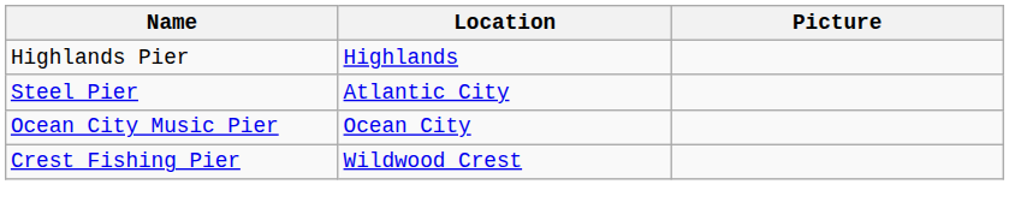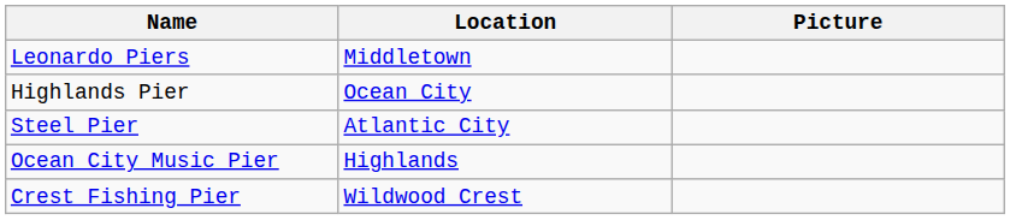 <table class="wikitable">
 <tr>
 <th width="200px">Name</th>
 <th width="200px">Location</th>
 <th width="200px">Picture</th>
 </tr>
 <tr>
+<td><a href='#'>Leonardo Piers</a></td>
+<td><a href='#'>Middletown</a></td>
+<td></td>
+</tr>
+<tr>
 <td>Highlands Pier</td>
-<td><a href='#'>Highlands</a></td>
+<td><a href='#'>Ocean City</a></td>
 <td></td>
 </tr>
 <tr>
 <td><a href='#'>Steel Pier</a></td>
 <td><a href='#'>Atlantic City</a></td>
 <td></td>
 </tr>
 <tr>
 <td><a href='#'>Ocean City Music Pier</a></td>
-<td><a href='#'>Ocean City</a></td>
+<td><a href='#'>Highlands</a></td>
 <td></td>
 </tr>
 <tr>
 <td><a href='#'>Crest Fishing Pier</a></td>
 <td><a href='#'>Wildwood Crest</a></td>
 <td></td>
 </tr>
 </table>
